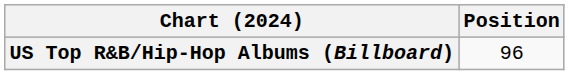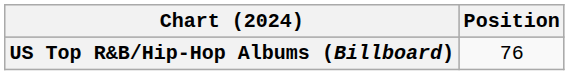 <table class="wikitable plainrowheaders" style="text-align:center">
 <tr>
 <th scope="col">Chart (2024)</th>
 <th scope="col">Position</th>
 </tr>
 <tr>
 <th scope="row">US Top R&B/Hip-Hop Albums (<em>Billboard</em>)</th>
-<td>96</td>
+<td>76</td>
 </tr>
 </table>
